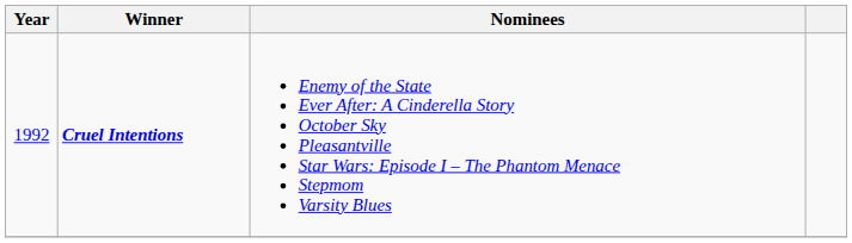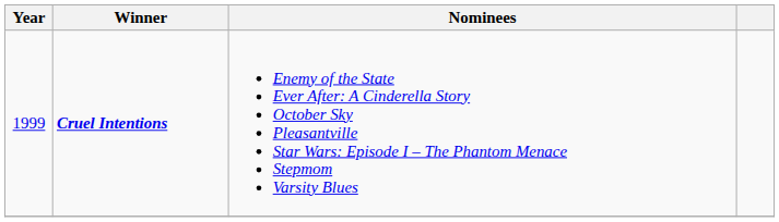 <table class="wikitable" width="60%">
 <tr>
 <th width="40px">Year</th>
 <th>Winner</th>
 <th>Nominees</th>
 <th width="30px"></th>
 </tr>
 <tr>
-<td style="text-align: center;"><a href='#'>1992</a></td>
+<td style="text-align: center;"><a href='#'>1999</a></td>
 <td><strong><em><a href='#'>Cruel Intentions</a></em></strong></td>
 <td><br><ul><li><em><a href='#'>Enemy of the State</a></em></li><li><em><a href='#'>Ever After: A Cinderella Story</a></em></li><li><em><a href='#'>October Sky</a></em></li><li><em><a href='#'>Pleasantville</a></em></li><li><em><a href='#'>Star Wars: Episode I – The Phantom Menace</a></em></li><li><em><a href='#'>Stepmom</a></em></li><li><em><a href='#'>Varsity Blues</a></em></li></ul></td>
 <td style="text-align: center;"></td>
 </tr>
 <tr>
 </tr>
 </table>
